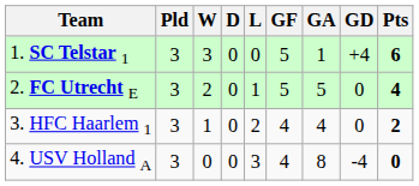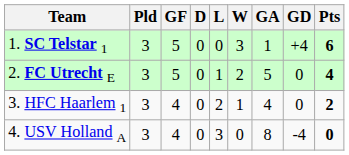 <table class="wikitable" style="text-align:center; float:left; margin-right:1em">
 <tr>
 <th>Team</th>
 <th>Pld</th>
-<th>W</th>
+<th>GF</th>
 <th>D</th>
 <th>L</th>
-<th>GF</th>
+<th>W</th>
 <th>GA</th>
 <th>GD</th>
 <th>Pts</th>
 </tr>
 <tr bgcolor=ccffcc>
 <td align=left>1. <strong><a href='#'>SC Telstar</a></strong> <sub>1</sub></td>
 <td>3</td>
-<td>3</td>
+<td>5</td>
 <td>0</td>
 <td>0</td>
-<td>5</td>
+<td>3</td>
 <td>1</td>
 <td>+4</td>
 <td><strong>6</strong></td>
 </tr>
 <tr bgcolor=ccffcc>
 <td align=left>2. <strong><a href='#'>FC Utrecht</a></strong> <sub>E</sub></td>
 <td>3</td>
-<td>2</td>
+<td>5</td>
 <td>0</td>
 <td>1</td>
-<td>5</td>
+<td>2</td>
 <td>5</td>
 <td>0</td>
 <td><strong>4</strong></td>
 </tr>
 <tr>
 <td align=left>3. <a href='#'>HFC Haarlem</a> <sub>1</sub></td>
 <td>3</td>
-<td>1</td>
+<td>4</td>
 <td>0</td>
 <td>2</td>
-<td>4</td>
+<td>1</td>
 <td>4</td>
 <td>0</td>
 <td><strong>2</strong></td>
 </tr>
 <tr>
 <td align=left>4. <a href='#'>USV Holland</a> <sub>A</sub></td>
 <td>3</td>
-<td>0</td>
+<td>4</td>
 <td>0</td>
 <td>3</td>
-<td>4</td>
+<td>0</td>
 <td>8</td>
 <td>-4</td>
 <td><strong>0</strong></td>
 </tr>
 </table>
